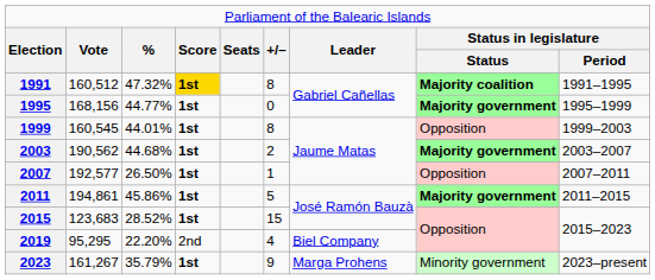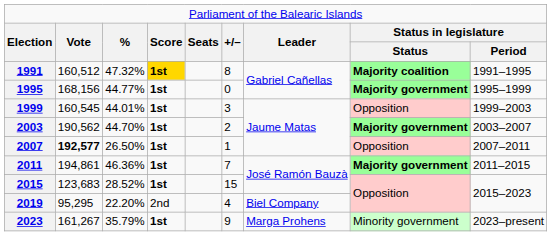 <table class="wikitable" style="font-size:97%; text-align:left;">
 <tr>
 <td colspan="9" align="center"><a href='#'>Parliament of the Balearic Islands</a></td>
 </tr>
 <tr>
 <th rowspan="2">Election</th>
 <th rowspan="2">Vote</th>
 <th rowspan="2">%</th>
 <th rowspan="2">Score</th>
 <th rowspan="2">Seats</th>
 <th rowspan="2">+/–</th>
 <th rowspan="2">Leader</th>
 <th colspan="2">Status in legislature</th>
 </tr>
 <tr>
 <th>Status</th>
 <th>Period</th>
 </tr>
 <tr>
 <th><a href='#'>1991</a></th>
 <td>160,512</td>
 <td>47.32%</td>
 <td style="background: gold;"><strong>1st</strong></td>
 <td></td>
 <td>8</td>
 <td rowspan="2"><a href='#'>Gabriel Cañellas</a></td>
 <td style="background-color:#9f9;"><strong>Majority coalition</strong> </td>
 <td>1991–1995</td>
 </tr>
 <tr>
 <th><a href='#'>1995</a></th>
 <td>168,156</td>
 <td>44.77%</td>
 <td><strong>1st</strong></td>
 <td></td>
 <td>0</td>
 <td style="background-color:#9f9;"><strong>Majority government</strong></td>
 <td>1995–1999</td>
 </tr>
 <tr>
 <th><a href='#'>1999</a></th>
 <td>160,545</td>
 <td>44.01%</td>
 <td><strong>1st</strong></td>
 <td></td>
-<td>8</td>
+<td>3</td>
 <td rowspan="3"><a href='#'>Jaume Matas</a></td>
 <td style="background-color:#fcc;">Opposition</td>
 <td>1999–2003</td>
 </tr>
 <tr>
 <th><a href='#'>2003</a></th>
 <td>190,562</td>
-<td>44.68%</td>
+<td>44.70%</td>
 <td><strong>1st</strong></td>
 <td></td>
 <td>2</td>
 <td style="background-color:#9f9;"><strong>Majority government</strong></td>
 <td>2003–2007</td>
 </tr>
 <tr>
 <th><a href='#'>2007</a></th>
-<td>192,577</td>
+<td><strong>192,577</strong></td>
 <td>26.50%</td>
 <td><strong>1st</strong></td>
 <td></td>
 <td>1</td>
 <td style="background-color:#fcc;">Opposition</td>
 <td>2007–2011</td>
 </tr>
 <tr>
 <th><a href='#'>2011</a></th>
 <td>194,861</td>
-<td>45.86%</td>
+<td>46.36%</td>
 <td><strong>1st</strong></td>
 <td></td>
-<td>5</td>
+<td>7</td>
 <td rowspan="2"><a href='#'>José Ramón Bauzà</a></td>
 <td style="background-color:#9f9;"><strong>Majority government</strong></td>
 <td>2011–2015</td>
 </tr>
 <tr>
 <th><a href='#'>2015</a></th>
 <td>123,683</td>
 <td>28.52%</td>
 <td><strong>1st</strong></td>
 <td></td>
 <td>15</td>
 <td rowspan="2" style="background-color:#fcc;">Opposition</td>
 <td rowspan="2">2015–2023</td>
 </tr>
 <tr>
 <th><a href='#'>2019</a></th>
 <td>95,295</td>
 <td>22.20%</td>
 <td>2nd</td>
 <td></td>
 <td>4</td>
 <td><a href='#'>Biel Company</a></td>
 </tr>
 <tr>
 <th><a href='#'>2023</a></th>
 <td>161,267</td>
 <td>35.79%</td>
 <td><strong>1st</strong></td>
 <td></td>
 <td>9</td>
 <td><a href='#'>Marga Prohens</a></td>
 <td style="background-color:#cfc;">Minority government</td>
 <td>2023–present</td>
 </tr>
 </table>
